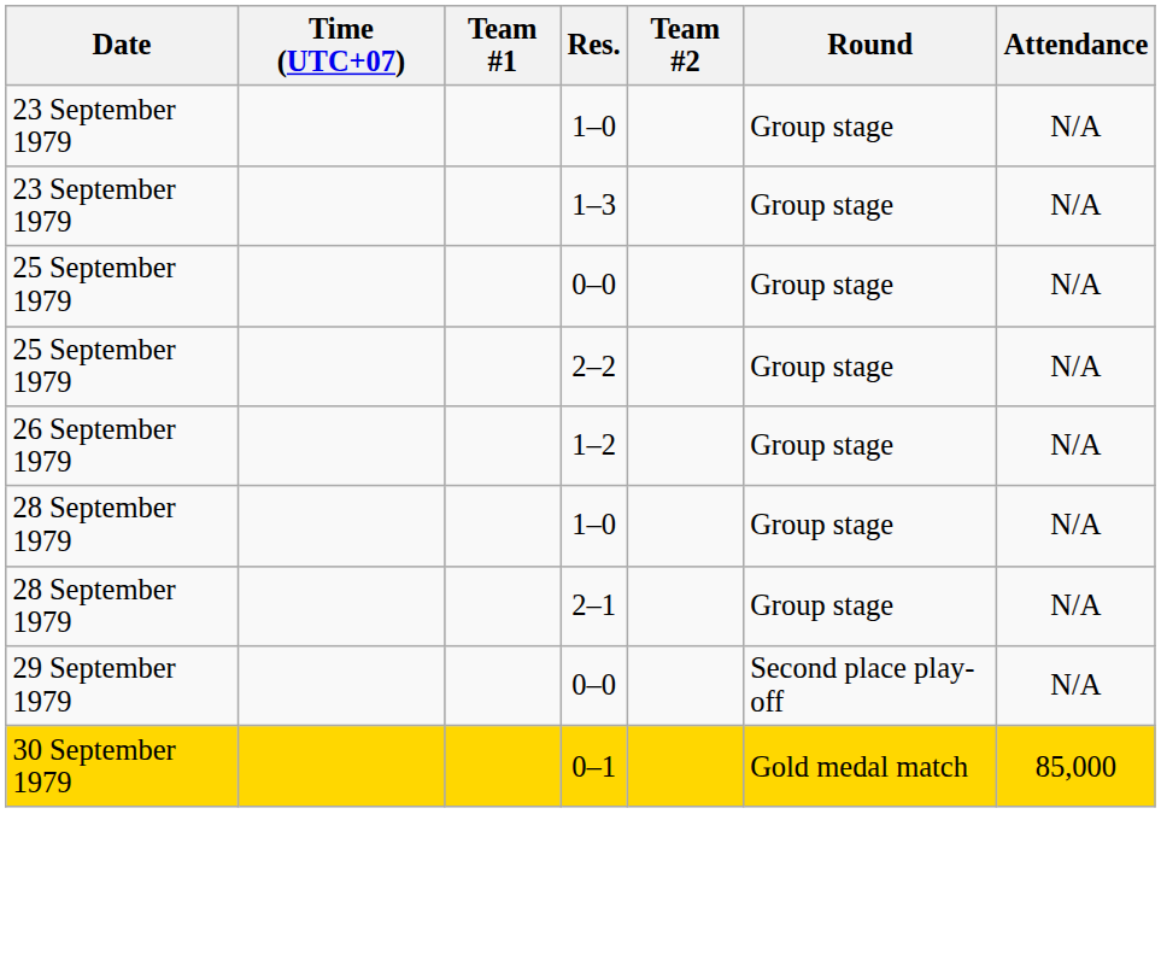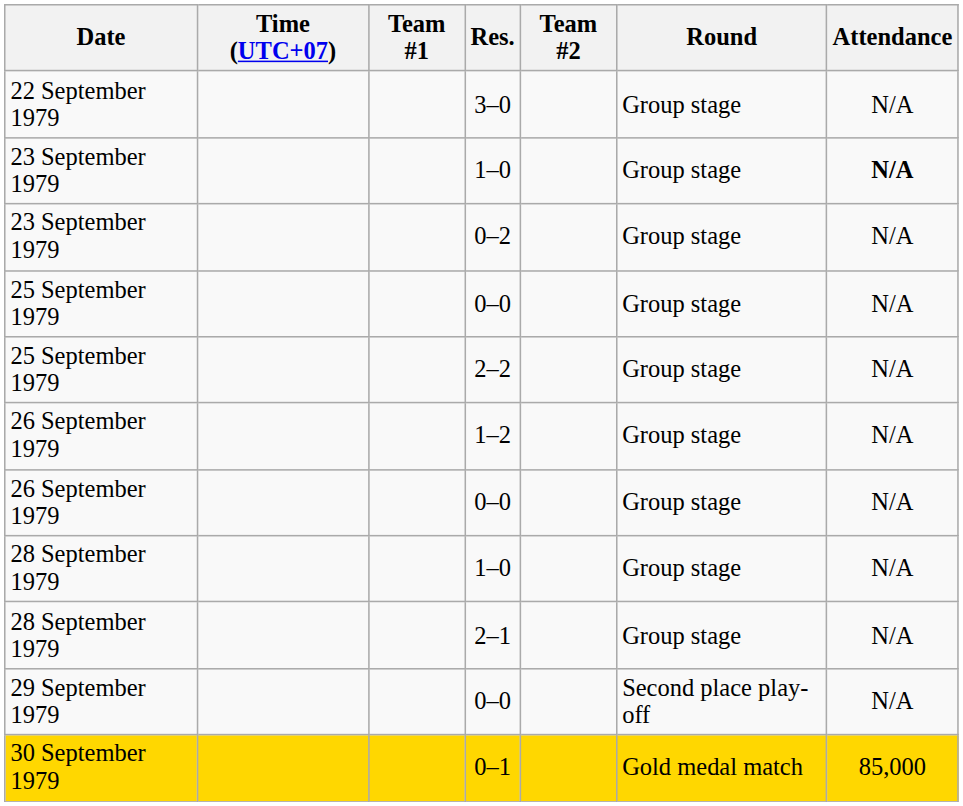 <table class="wikitable" style="text-align:left; width:100%;">
 <tr>
 <th>Date</th>
 <th>Time (<a href='#'>UTC+07</a>)</th>
 <th>Team #1</th>
 <th>Res.</th>
 <th>Team #2</th>
 <th>Round</th>
 <th>Attendance</th>
 </tr>
 <tr>
-<td>23 September 1979</td>
+<td>22 September 1979</td>
 <td></td>
 <td><strong></strong></td>
-<td style="text-align:center;">1–0</td>
+<td style="text-align:center;">3–0</td>
 <td></td>
 <td>Group stage</td>
 <td style="text-align:center;">N/A</td>
 </tr>
 <tr>
 <td>23 September 1979</td>
 <td></td>
+<td><strong></strong></td>
+<td style="text-align:center;">1–0</td>
 <td></td>
-<td style="text-align:center;">1–3</td>
+<td>Group stage</td>
+<td style="text-align:center;"><strong>N/A</strong></td>
+</tr>
+<tr>
+<td>23 September 1979</td>
+<td></td>
+<td></td>
+<td style="text-align:center;">0–2</td>
 <td><strong></strong></td>
 <td>Group stage</td>
 <td style="text-align:center;">N/A</td>
 </tr>
 <tr>
 <td>25 September 1979</td>
 <td></td>
 <td></td>
 <td style="text-align:center;">0–0</td>
 <td></td>
 <td>Group stage</td>
 <td style="text-align:center;">N/A</td>
 </tr>
 <tr>
 <td>25 September 1979</td>
 <td></td>
 <td></td>
 <td style="text-align:center;">2–2</td>
 <td></td>
 <td>Group stage</td>
 <td style="text-align:center;">N/A</td>
 </tr>
 <tr>
 <td>26 September 1979</td>
 <td></td>
 <td></td>
 <td style="text-align:center;">1–2</td>
 <td><strong></strong></td>
+<td>Group stage</td>
+<td style="text-align:center;">N/A</td>
+</tr>
+<tr>
+<td>26 September 1979</td>
+<td></td>
+<td></td>
+<td style="text-align:center;">0–0</td>
+<td></td>
 <td>Group stage</td>
 <td style="text-align:center;">N/A</td>
 </tr>
 <tr>
 <td>28 September 1979</td>
 <td></td>
 <td><strong></strong></td>
 <td style="text-align:center;">1–0</td>
 <td></td>
 <td>Group stage</td>
 <td style="text-align:center;">N/A</td>
 </tr>
 <tr>
 <td>28 September 1979</td>
 <td></td>
 <td><strong></strong></td>
 <td style="text-align:center;">2–1</td>
 <td></td>
 <td>Group stage</td>
 <td style="text-align:center;">N/A</td>
 </tr>
 <tr>
 <td>29 September 1979</td>
 <td></td>
 <td><strong></strong></td>
 <td style="text-align:center;">0–0 </td>
 <td></td>
 <td>Second place play-off</td>
 <td style="text-align:center;">N/A</td>
 </tr>
 <tr bgcolor=gold>
 <td>30 September 1979</td>
 <td></td>
 <td></td>
 <td style="text-align:center;">0–1</td>
 <td><strong></strong></td>
 <td>Gold medal match</td>
 <td style="text-align:center;">85,000</td>
 </tr>
 </table>
